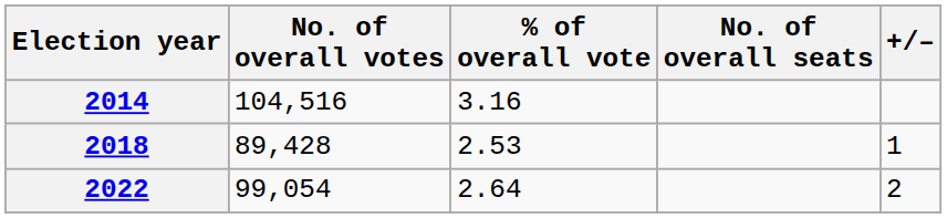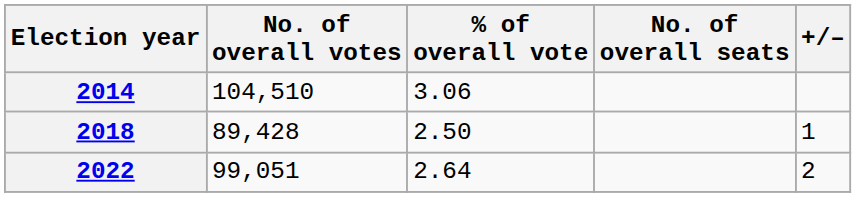 <table class=wikitable>
 <tr>
 <th>Election year</th>
 <th>No. of<br>overall votes</th>
 <th>% of<br>overall vote</th>
 <th>No. of<br>overall seats</th>
 <th>+/–</th>
 </tr>
 <tr>
 <th><a href='#'>2014</a></th>
-<td>104,516</td>
-<td>3.16</td>
+<td>104,510</td>
+<td>3.06</td>
 <td></td>
 <td></td>
 </tr>
 <tr>
 <th><a href='#'>2018</a></th>
 <td>89,428</td>
-<td>2.53</td>
+<td>2.50</td>
 <td></td>
 <td> 1</td>
 </tr>
 <tr>
 <th><a href='#'>2022</a></th>
-<td>99,054</td>
+<td>99,051</td>
 <td>2.64</td>
 <td></td>
 <td> 2</td>
 </tr>
 </table>
